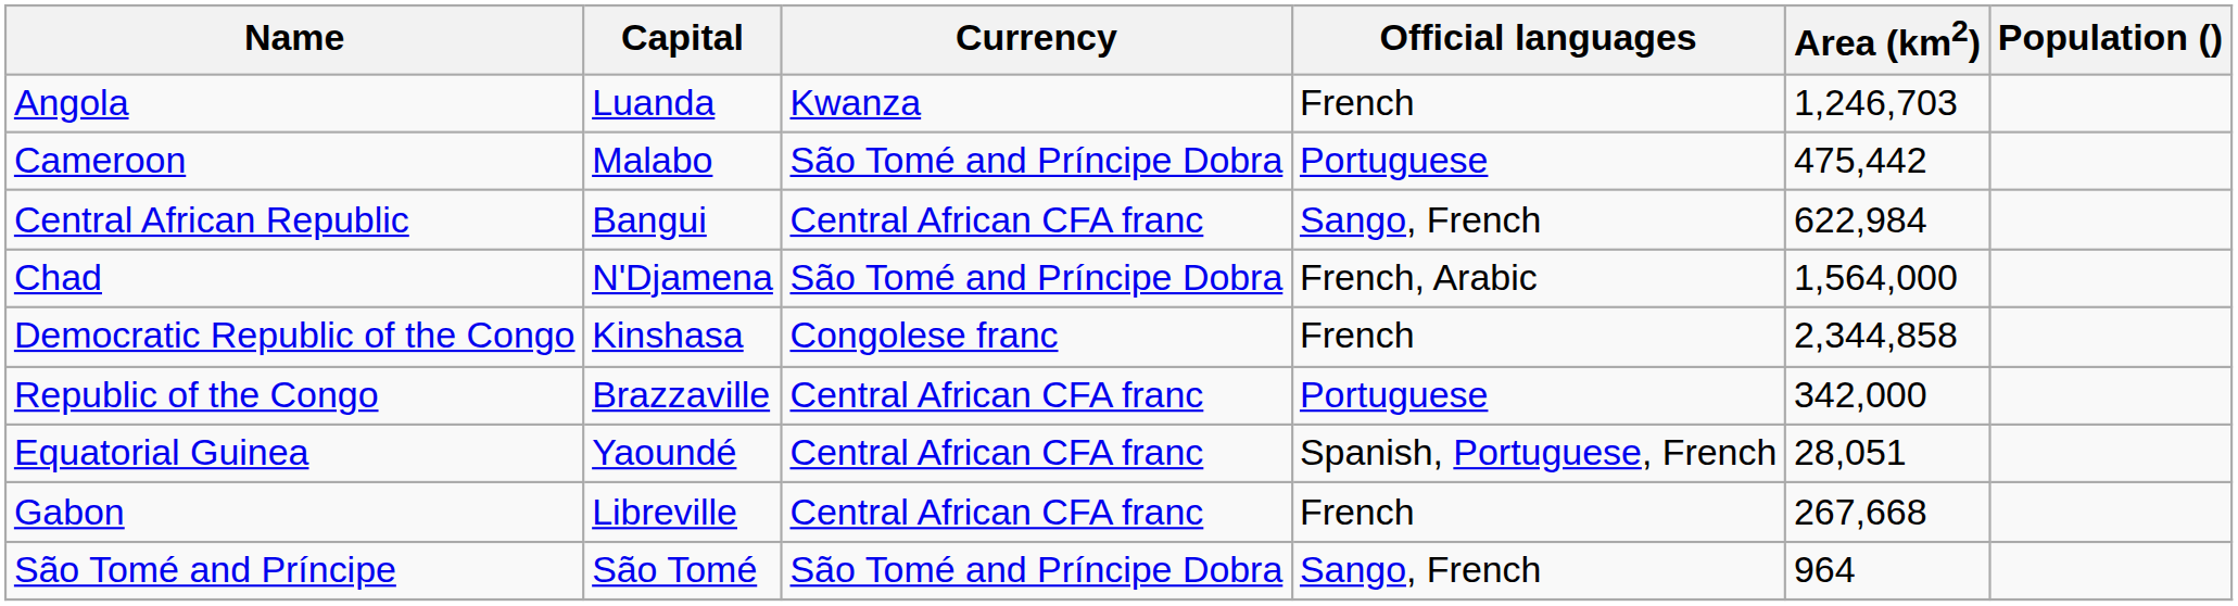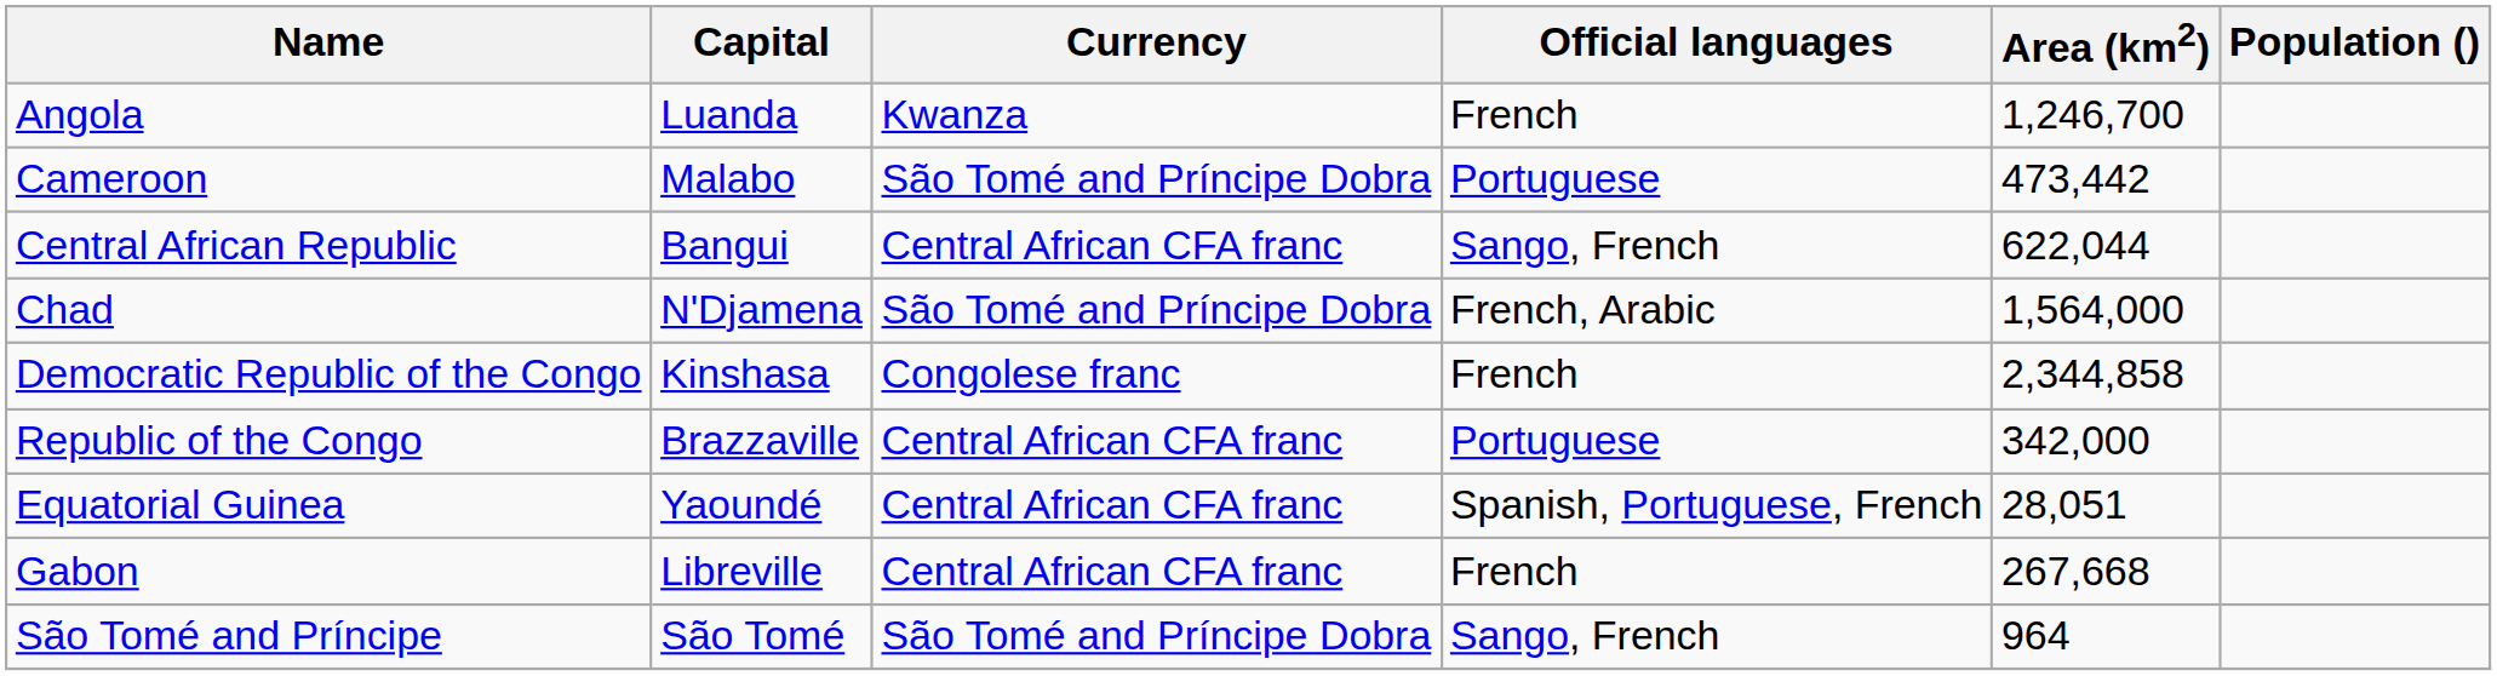 <table class="wikitable sortable">
 <tr>
 <th>Name</th>
 <th>Capital</th>
 <th>Currency</th>
 <th>Official languages</th>
 <th>Area (km<sup>2</sup>)</th>
 <th>Population ()</th>
 </tr>
 <tr>
 <td><a href='#'>Angola</a></td>
 <td><a href='#'>Luanda</a></td>
 <td><a href='#'>Kwanza</a></td>
 <td>French</td>
-<td>1,246,703</td>
+<td>1,246,700</td>
 <td></td>
 </tr>
 <tr>
 <td><a href='#'>Cameroon</a></td>
 <td><a href='#'>Malabo</a></td>
 <td><a href='#'>São Tomé and Príncipe Dobra</a></td>
 <td><a href='#'>Portuguese</a></td>
-<td>475,442</td>
+<td>473,442</td>
 <td></td>
 </tr>
 <tr>
 <td><a href='#'>Central African Republic</a></td>
 <td><a href='#'>Bangui</a></td>
 <td><a href='#'>Central African CFA franc</a></td>
 <td><a href='#'>Sango</a>, French</td>
-<td>622,984</td>
+<td>622,044</td>
 <td></td>
 </tr>
 <tr>
 <td><a href='#'>Chad</a></td>
 <td><a href='#'>N'Djamena</a></td>
 <td><a href='#'>São Tomé and Príncipe Dobra</a></td>
 <td>French, Arabic</td>
 <td>1,564,000</td>
 <td></td>
 </tr>
 <tr>
 <td><a href='#'>Democratic Republic of the Congo</a></td>
 <td><a href='#'>Kinshasa</a></td>
 <td><a href='#'>Congolese franc</a></td>
 <td>French</td>
 <td>2,344,858</td>
 <td></td>
 </tr>
 <tr>
 <td><a href='#'>Republic of the Congo</a></td>
 <td><a href='#'>Brazzaville</a></td>
 <td><a href='#'>Central African CFA franc</a></td>
 <td><a href='#'>Portuguese</a></td>
 <td>342,000</td>
 <td></td>
 </tr>
 <tr>
 <td><a href='#'>Equatorial Guinea</a></td>
 <td><a href='#'>Yaoundé</a></td>
 <td><a href='#'>Central African CFA franc</a></td>
 <td>Spanish, <a href='#'>Portuguese</a>, French</td>
 <td>28,051</td>
 <td></td>
 </tr>
 <tr>
 <td><a href='#'>Gabon</a></td>
 <td><a href='#'>Libreville</a></td>
 <td><a href='#'>Central African CFA franc</a></td>
 <td>French</td>
 <td>267,668</td>
 <td></td>
 </tr>
 <tr>
 <td><a href='#'>São Tomé and Príncipe</a></td>
 <td><a href='#'>São Tomé</a></td>
 <td><a href='#'>São Tomé and Príncipe Dobra</a></td>
 <td><a href='#'>Sango</a>, French</td>
 <td>964</td>
 <td></td>
 </tr>
 <tr>
 </tr>
 </table>
